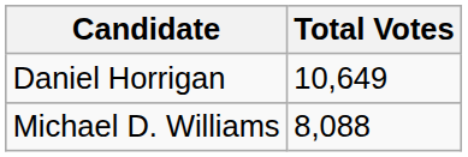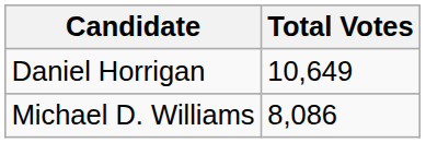 <table class="wikitable">
 <tr>
 <th>Candidate</th>
 <th>Total Votes</th>
 </tr>
 <tr>
 <td>Daniel Horrigan</td>
 <td>10,649</td>
 </tr>
 <tr>
 <td>Michael D. Williams</td>
-<td>8,088</td>
+<td>8,086</td>
 </tr>
 </table>
